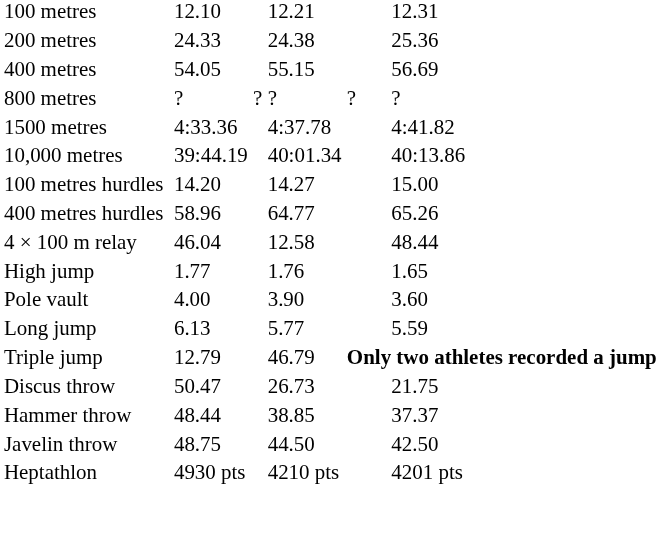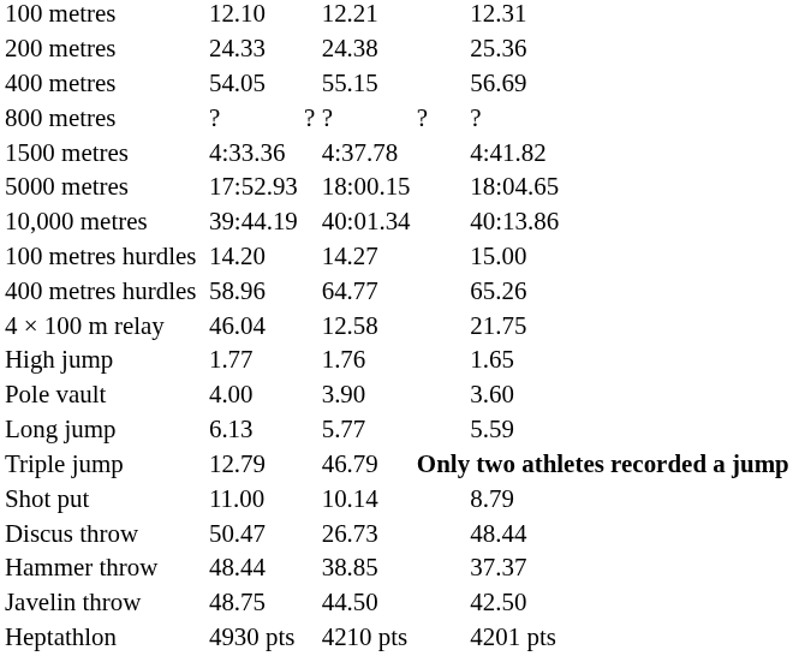 <table>
 <tr>
 <td>100 metres</td>
 <td></td>
 <td>12.10</td>
 <td></td>
 <td>12.21</td>
 <td></td>
 <td>12.31</td>
 </tr>
 <tr>
 <td>200 metres</td>
 <td></td>
 <td>24.33</td>
 <td></td>
 <td>24.38</td>
 <td></td>
 <td>25.36</td>
 </tr>
 <tr>
 <td>400 metres</td>
 <td></td>
 <td>54.05</td>
 <td></td>
 <td>55.15</td>
 <td></td>
 <td>56.69</td>
 </tr>
 <tr>
 <td>800 metres</td>
 <td></td>
 <td>?</td>
 <td>?</td>
 <td>?</td>
 <td>?</td>
 <td>?</td>
 </tr>
 <tr>
 <td>1500 metres</td>
 <td></td>
 <td>4:33.36</td>
 <td></td>
 <td>4:37.78</td>
 <td></td>
 <td>4:41.82</td>
 </tr>
 <tr>
+<td>5000 metres</td>
+<td></td>
+<td>17:52.93</td>
+<td></td>
+<td>18:00.15</td>
+<td></td>
+<td>18:04.65</td>
+</tr>
+<tr>
 <td>10,000 metres</td>
 <td></td>
 <td>39:44.19</td>
 <td></td>
 <td>40:01.34</td>
 <td></td>
 <td>40:13.86</td>
 </tr>
 <tr>
 <td>100 metres hurdles</td>
 <td></td>
 <td>14.20</td>
 <td></td>
 <td>14.27</td>
 <td></td>
 <td>15.00</td>
 </tr>
 <tr>
 <td>400 metres hurdles</td>
 <td></td>
 <td>58.96</td>
 <td></td>
 <td>64.77</td>
 <td></td>
 <td>65.26</td>
 </tr>
 <tr>
 <td>4 × 100 m relay</td>
 <td></td>
 <td>46.04</td>
 <td></td>
 <td>12.58</td>
 <td></td>
-<td>48.44</td>
+<td>21.75</td>
 </tr>
 <tr>
 <td>High jump</td>
 <td></td>
 <td>1.77</td>
 <td></td>
 <td>1.76</td>
 <td></td>
 <td>1.65</td>
 </tr>
 <tr>
 <td>Pole vault</td>
 <td></td>
 <td>4.00</td>
 <td></td>
 <td>3.90</td>
 <td></td>
 <td>3.60</td>
 </tr>
 <tr>
 <td>Long jump</td>
 <td></td>
 <td>6.13</td>
 <td></td>
 <td>5.77</td>
 <td></td>
 <td>5.59</td>
 </tr>
 <tr>
 <td>Triple jump</td>
 <td></td>
 <td>12.79</td>
 <td></td>
 <td>46.79</td>
 <th colspan=2>Only two athletes recorded a jump</th>
 </tr>
 <tr>
+<td>Shot put</td>
+<td></td>
+<td>11.00</td>
+<td></td>
+<td>10.14</td>
+<td></td>
+<td>8.79</td>
+</tr>
+<tr>
 <td>Discus throw</td>
 <td></td>
 <td>50.47</td>
 <td></td>
 <td>26.73</td>
 <td></td>
-<td>21.75</td>
+<td>48.44</td>
 </tr>
 <tr>
 <td>Hammer throw</td>
 <td></td>
 <td>48.44</td>
 <td></td>
 <td>38.85</td>
 <td></td>
 <td>37.37</td>
 </tr>
 <tr>
 <td>Javelin throw</td>
 <td></td>
 <td>48.75</td>
 <td></td>
 <td>44.50</td>
 <td></td>
 <td>42.50</td>
 </tr>
 <tr>
 <td>Heptathlon</td>
 <td></td>
 <td>4930 pts</td>
 <td></td>
 <td>4210 pts</td>
 <td></td>
 <td>4201 pts</td>
 </tr>
 </table>
